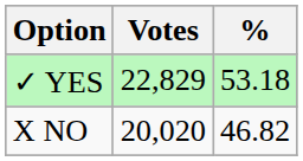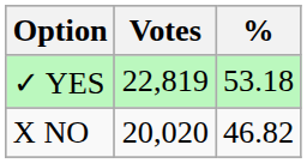 <table class="wikitable">
 <tr>
 <th>Option</th>
 <th>Votes</th>
 <th>%</th>
 </tr>
 <tr>
 <td style=background:#bbf8be>✓ YES</td>
-<td style=background:#bbf8be>22,829</td>
+<td style=background:#bbf8be>22,819</td>
 <td style=background:#bbf8be>53.18</td>
 </tr>
 <tr>
 <td>X NO</td>
 <td>20,020</td>
 <td>46.82</td>
 </tr>
 </table>
